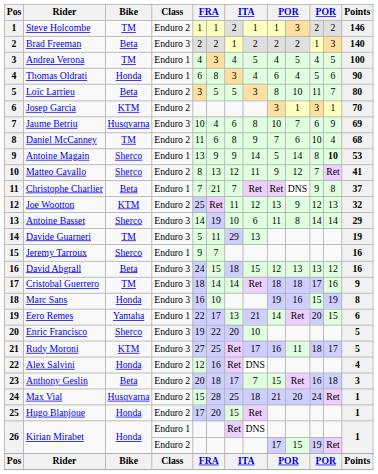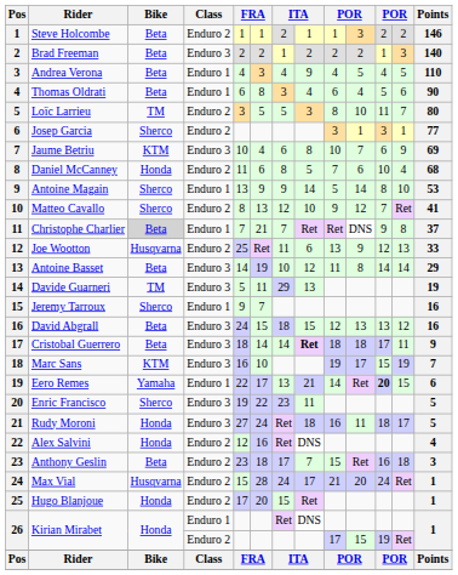 <table class="wikitable" style="font-size: 80%; text-align:center">
 <tr valign="top">
 <th valign="middle">Pos</th>
 <th valign="middle">Rider</th>
 <th valign="middle">Bike</th>
 <th valign="middle">Class</th>
 <th colspan=2><a href='#'>FRA</a><br></th>
 <th colspan=2><a href='#'>ITA</a><br></th>
 <th colspan=2><a href='#'>POR</a><br></th>
 <th colspan=2><a href='#'>POR</a><br></th>
 <th valign="middle">Points</th>
 </tr>
 <tr>
 <th>1</th>
 <td align=left> <a href='#'>Steve Holcombe</a></td>
-<td><a href='#'>TM</a></td>
+<td><a href='#'>Beta</a></td>
 <td>Enduro 2</td>
 <td style="background:#ffffbf;">1</td>
 <td style="background:#ffffbf;">1</td>
 <td style="background:#dfdfdf;">2</td>
 <td style="background:#ffffbf;">1</td>
 <td style="background:#ffffbf;">1</td>
 <td style="background:#ffdf9f;">3</td>
 <td style="background:#dfdfdf;">2</td>
 <td style="background:#dfdfdf;">2</td>
 <th>146</th>
 </tr>
 <tr>
 <th>2</th>
 <td align=left> <a href='#'>Brad Freeman</a></td>
 <td><a href='#'>Beta</a></td>
 <td>Enduro 3</td>
 <td style="background:#dfdfdf;">2</td>
 <td style="background:#dfdfdf;">2</td>
 <td style="background:#ffffbf;">1</td>
 <td style="background:#dfdfdf;">2</td>
 <td style="background:#dfdfdf;">2</td>
 <td style="background:#dfdfdf;">2</td>
 <td style="background:#ffffbf;">1</td>
 <td style="background:#ffdf9f;">3</td>
 <th>140</th>
 </tr>
 <tr>
 <th>3</th>
 <td align=left> <a href='#'>Andrea Verona</a></td>
-<td><a href='#'>TM</a></td>
+<td><a href='#'>Beta</a></td>
 <td>Enduro 1</td>
 <td style="background:#dfffdf;">4</td>
 <td style="background:#ffdf9f;">3</td>
 <td style="background:#dfffdf;">4</td>
-<td style="background:#dfffdf;">5</td>
+<td style="background:#dfffdf;">9</td>
 <td style="background:#dfffdf;">4</td>
 <td style="background:#dfffdf;">5</td>
 <td style="background:#dfffdf;">4</td>
 <td style="background:#dfffdf;">5</td>
-<th>100</th>
+<th>110</th>
 </tr>
 <tr>
 <th>4</th>
 <td align=left> <a href='#'>Thomas Oldrati</a></td>
-<td><a href='#'>Honda</a></td>
+<td><a href='#'>Beta</a></td>
 <td>Enduro 1</td>
 <td style="background:#dfffdf;">6</td>
 <td style="background:#dfffdf;">8</td>
 <td style="background:#ffdf9f;">3</td>
 <td style="background:#dfffdf;">4</td>
 <td style="background:#dfffdf;">6</td>
 <td style="background:#dfffdf;">4</td>
 <td style="background:#dfffdf;">5</td>
 <td style="background:#dfffdf;">6</td>
 <th>90</th>
 </tr>
 <tr>
 <th>5</th>
 <td align=left> <a href='#'>Loïc Larrieu</a></td>
-<td><a href='#'>Beta</a></td>
+<td><a href='#'>TM</a></td>
 <td>Enduro 2</td>
 <td style="background:#ffdf9f;">3</td>
 <td style="background:#dfffdf;">5</td>
 <td style="background:#dfffdf;">5</td>
 <td style="background:#ffdf9f;">3</td>
 <td style="background:#dfffdf;">8</td>
 <td style="background:#dfffdf;">10</td>
 <td style="background:#dfffdf;">11</td>
 <td style="background:#dfffdf;">7</td>
 <th>80</th>
 </tr>
 <tr>
 <th>6</th>
 <td align=left> <a href='#'>Josep Garcia</a></td>
-<td><a href='#'>KTM</a></td>
+<td><a href='#'>Sherco</a></td>
 <td>Enduro 2</td>
 <td></td>
 <td></td>
 <td></td>
 <td></td>
 <td style="background:#ffdf9f;">3</td>
 <td style="background:#ffffbf;">1</td>
 <td style="background:#ffdf9f;">3</td>
 <td style="background:#ffffbf;">1</td>
-<th>70</th>
+<th>77</th>
 </tr>
 <tr>
 <th>7</th>
 <td align=left> <a href='#'>Jaume Betriu</a></td>
-<td><a href='#'>Husqvarna</a></td>
+<td><a href='#'>KTM</a></td>
 <td>Enduro 3</td>
 <td style="background:#dfffdf;">10</td>
 <td style="background:#dfffdf;">4</td>
 <td style="background:#dfffdf;">6</td>
 <td style="background:#dfffdf;">8</td>
 <td style="background:#dfffdf;">10</td>
 <td style="background:#dfffdf;">7</td>
 <td style="background:#dfffdf;">6</td>
 <td style="background:#dfffdf;">9</td>
 <th>69</th>
 </tr>
 <tr>
 <th>8</th>
 <td align=left> <a href='#'>Daniel McCanney</a></td>
-<td><a href='#'>TM</a></td>
+<td><a href='#'>Honda</a></td>
 <td>Enduro 2</td>
 <td style="background:#dfffdf;">11</td>
 <td style="background:#dfffdf;">6</td>
 <td style="background:#dfffdf;">8</td>
-<td style="background:#dfffdf;">9</td>
+<td style="background:#dfffdf;">5</td>
 <td style="background:#dfffdf;">7</td>
 <td style="background:#dfffdf;">6</td>
 <td style="background:#dfffdf;">10</td>
 <td style="background:#dfffdf;">4</td>
 <th>68</th>
 </tr>
 <tr>
 <th>9</th>
 <td align=left> <a href='#'>Antoine Magain</a></td>
 <td><a href='#'>Sherco</a></td>
 <td>Enduro 1</td>
 <td style="background:#dfffdf;">13</td>
 <td style="background:#dfffdf;">9</td>
 <td style="background:#dfffdf;">9</td>
 <td style="background:#dfffdf;">14</td>
 <td style="background:#dfffdf;">5</td>
 <td style="background:#dfffdf;">14</td>
 <td style="background:#dfffdf;">8</td>
-<td style="background:#dfffdf;"><strong>10</strong></td>
+<td style="background:#dfffdf;">10</td>
 <th>53</th>
 </tr>
 <tr>
 <th>10</th>
 <td align=left> <a href='#'>Matteo Cavallo</a></td>
 <td><a href='#'>Sherco</a></td>
 <td>Enduro 2</td>
 <td style="background:#dfffdf;">8</td>
 <td style="background:#dfffdf;">13</td>
 <td style="background:#dfffdf;">12</td>
-<td style="background:#dfffdf;">11</td>
+<td style="background:#dfffdf;">10</td>
 <td style="background:#dfffdf;">9</td>
 <td style="background:#dfffdf;">12</td>
 <td style="background:#dfffdf;">7</td>
 <td style="background:#efcfff;">Ret</td>
 <th>41</th>
 </tr>
 <tr>
 <th>11</th>
 <td align=left> <a href='#'>Christophe Charlier</a></td>
-<td><a href='#'>Beta</a></td>
+<td style="background: lightgrey;"><a href='#'>Beta</a></td>
 <td>Enduro 1</td>
 <td style="background:#dfffdf;">7</td>
 <td style="background:#dfffdf;">21</td>
 <td style="background:#dfffdf;">7</td>
 <td style="background:#efcfff;">Ret</td>
 <td style="background:#efcfff;">Ret</td>
 <td style="background:#ffffff;">DNS</td>
 <td style="background:#dfffdf;">9</td>
 <td style="background:#dfffdf;">8</td>
 <th>37</th>
 </tr>
 <tr>
 <th>12</th>
 <td align=left> <a href='#'>Joe Wootton</a></td>
-<td><a href='#'>KTM</a></td>
+<td><a href='#'>Husqvarna</a></td>
 <td>Enduro 2</td>
 <td style="background:#cfcfff;">25</td>
 <td style="background:#efcfff;">Ret</td>
 <td style="background:#dfffdf;">11</td>
-<td style="background:#dfffdf;">12</td>
+<td style="background:#dfffdf;">6</td>
 <td style="background:#dfffdf;">13</td>
 <td style="background:#dfffdf;">9</td>
 <td style="background:#dfffdf;">12</td>
 <td style="background:#dfffdf;">13</td>
-<th>32</th>
+<th>33</th>
 </tr>
 <tr>
 <th>13</th>
 <td align=left> <a href='#'>Antoine Basset</a></td>
-<td><a href='#'>Sherco</a></td>
+<td><a href='#'>Beta</a></td>
 <td>Enduro 3</td>
 <td style="background:#dfffdf;">14</td>
 <td style="background:#cfcfff;">19</td>
 <td style="background:#dfffdf;">10</td>
-<td style="background:#dfffdf;">6</td>
+<td style="background:#dfffdf;">12</td>
 <td style="background:#dfffdf;">11</td>
 <td style="background:#dfffdf;">8</td>
 <td style="background:#dfffdf;">14</td>
 <td style="background:#dfffdf;">14</td>
 <th>29</th>
 </tr>
 <tr>
 <th>14</th>
 <td align=left> <a href='#'>Davide Guarneri</a></td>
 <td><a href='#'>TM</a></td>
 <td>Enduro 3</td>
 <td style="background:#dfffdf;">5</td>
 <td style="background:#dfffdf;">11</td>
 <td style="background:#cfcfff;">29</td>
 <td style="background:#dfffdf;">13</td>
 <td></td>
 <td></td>
 <td></td>
 <td></td>
 <th>19</th>
 </tr>
 <tr>
 <th>15</th>
 <td align=left> <a href='#'>Jeremy Tarroux</a></td>
 <td><a href='#'>Sherco</a></td>
 <td>Enduro 1</td>
 <td style="background:#dfffdf;">9</td>
 <td style="background:#dfffdf;">7</td>
 <td></td>
 <td></td>
 <td></td>
 <td></td>
 <td></td>
 <td></td>
 <th>16</th>
 </tr>
 <tr>
 <th>16</th>
 <td align=left> <a href='#'>David Abgrall</a></td>
 <td><a href='#'>Beta</a></td>
 <td>Enduro 3</td>
 <td style="background:#cfcfff;">24</td>
 <td style="background:#dfffdf;">15</td>
 <td style="background:#cfcfff;">18</td>
 <td style="background:#dfffdf;">15</td>
 <td style="background:#dfffdf;">12</td>
 <td style="background:#dfffdf;">13</td>
 <td style="background:#dfffdf;">13</td>
 <td style="background:#dfffdf;">12</td>
 <th>16</th>
 </tr>
 <tr>
 <th>17</th>
 <td align=left> <a href='#'>Cristobal Guerrero</a></td>
-<td><a href='#'>TM</a></td>
+<td><a href='#'>Beta</a></td>
 <td>Enduro 3</td>
 <td style="background:#cfcfff;">18</td>
 <td style="background:#dfffdf;">14</td>
 <td style="background:#dfffdf;">14</td>
-<td style="background:#efcfff;">Ret</td>
+<td style="background:#efcfff;"><strong>Ret</strong></td>
 <td style="background:#cfcfff;">18</td>
 <td style="background:#cfcfff;">18</td>
 <td style="background:#cfcfff;">17</td>
-<td style="background:#dfffdf;">16</td>
+<td style="background:#dfffdf;">11</td>
 <th>9</th>
 </tr>
 <tr>
 <th>18</th>
 <td align=left> <a href='#'>Marc Sans</a></td>
-<td><a href='#'>Honda</a></td>
+<td><a href='#'>KTM</a></td>
 <td>Enduro 3</td>
 <td style="background:#cfcfff;">16</td>
 <td style="background:#dfffdf;">10</td>
 <td></td>
 <td></td>
 <td style="background:#cfcfff;">19</td>
-<td style="background:#cfcfff;">16</td>
+<td style="background:#cfcfff;">17</td>
 <td style="background:#dfffdf;">15</td>
 <td style="background:#cfcfff;">19</td>
-<th>8</th>
+<th>7</th>
 </tr>
 <tr>
 <th>19</th>
 <td align=left> <a href='#'>Eero Remes</a></td>
 <td><a href='#'>Yamaha</a></td>
 <td>Enduro 1</td>
 <td style="background:#cfcfff;">22</td>
 <td style="background:#cfcfff;">17</td>
 <td style="background:#dfffdf;">13</td>
 <td style="background:#cfcfff;">21</td>
 <td style="background:#dfffdf;">14</td>
 <td style="background:#efcfff;">Ret</td>
-<td style="background:#cfcfff;">20</td>
+<td style="background:#cfcfff;"><strong>20</strong></td>
 <td style="background:#dfffdf;">15</td>
 <th>6</th>
 </tr>
 <tr>
 <th>20</th>
 <td align=left> <a href='#'>Enric Francisco</a></td>
 <td><a href='#'>Sherco</a></td>
 <td>Enduro 3</td>
 <td style="background:#cfcfff;">19</td>
 <td style="background:#cfcfff;">22</td>
-<td style="background:#cfcfff;">20</td>
-<td style="background:#dfffdf;">10</td>
+<td style="background:#cfcfff;">23</td>
+<td style="background:#dfffdf;">11</td>
 <td></td>
 <td></td>
 <td></td>
 <td></td>
 <th>5</th>
 </tr>
 <tr>
 <th>21</th>
 <td align=left> <a href='#'>Rudy Moroni</a></td>
-<td><a href='#'>KTM</a></td>
+<td><a href='#'>Honda</a></td>
 <td>Enduro 3</td>
 <td style="background:#cfcfff;">27</td>
-<td style="background:#cfcfff;">25</td>
+<td style="background:#cfcfff;">24</td>
 <td style="background:#efcfff;">Ret</td>
-<td style="background:#cfcfff;">17</td>
+<td style="background:#cfcfff;">18</td>
 <td style="background:#cfcfff;">16</td>
 <td style="background:#dfffdf;">11</td>
 <td style="background:#cfcfff;">18</td>
 <td style="background:#cfcfff;">17</td>
 <th>5</th>
 </tr>
 <tr>
 <th>22</th>
 <td align=left> <a href='#'>Alex Salvini</a></td>
 <td><a href='#'>Honda</a></td>
 <td>Enduro 2</td>
 <td style="background:#dfffdf;">12</td>
 <td style="background:#cfcfff;">16</td>
 <td style="background:#efcfff;">Ret</td>
 <td style="background:#ffffff;">DNS</td>
 <td></td>
 <td></td>
 <td></td>
 <td></td>
 <th>4</th>
 </tr>
 <tr>
 <th>23</th>
 <td align=left> <a href='#'>Anthony Geslin</a></td>
 <td><a href='#'>Beta</a></td>
 <td>Enduro 2</td>
-<td style="background:#cfcfff;">20</td>
+<td style="background:#cfcfff;">23</td>
 <td style="background:#cfcfff;">18</td>
 <td style="background:#cfcfff;">17</td>
 <td style="background:#dfffdf;">7</td>
 <td style="background:#dfffdf;">15</td>
 <td style="background:#efcfff;">Ret</td>
 <td style="background:#cfcfff;">16</td>
 <td style="background:#cfcfff;">18</td>
 <th>3</th>
 </tr>
 <tr>
 <th>24</th>
 <td align=left> <a href='#'>Max Vial</a></td>
 <td><a href='#'>Husqvarna</a></td>
 <td>Enduro 2</td>
 <td style="background:#dfffdf;">15</td>
 <td style="background:#cfcfff;">28</td>
-<td style="background:#cfcfff;">25</td>
-<td style="background:#cfcfff;">18</td>
+<td style="background:#cfcfff;">24</td>
+<td style="background:#cfcfff;">17</td>
 <td style="background:#cfcfff;">21</td>
 <td style="background:#cfcfff;">20</td>
 <td style="background:#cfcfff;">24</td>
 <td style="background:#efcfff;">Ret</td>
 <th>1</th>
 </tr>
 <tr>
 <th>25</th>
 <td align=left> <a href='#'>Hugo Blanjoue</a></td>
 <td><a href='#'>Honda</a></td>
 <td>Enduro 2</td>
 <td style="background:#cfcfff;">17</td>
 <td style="background:#cfcfff;">20</td>
 <td style="background:#dfffdf;">15</td>
 <td style="background:#efcfff;">Ret</td>
 <td></td>
 <td></td>
 <td></td>
 <td></td>
 <th>1</th>
 </tr>
 <tr>
 <th rowspan=2>26</th>
 <td rowspan=2 align=left> <a href='#'>Kirian Mirabet</a></td>
 <td rowspan=2><a href='#'>Honda</a></td>
 <td>Enduro 1</td>
 <td></td>
 <td></td>
 <td style="background:#efcfff;">Ret</td>
 <td style="background:#ffffff;">DNS</td>
 <td></td>
 <td></td>
 <td></td>
 <td></td>
 <th rowspan=2>1</th>
 </tr>
 <tr>
 <td>Enduro 2</td>
 <td></td>
 <td></td>
 <td></td>
 <td></td>
 <td style="background:#cfcfff;">17</td>
 <td style="background:#dfffdf;">15</td>
 <td style="background:#cfcfff;">19</td>
 <td style="background:#efcfff;">Ret</td>
 </tr>
 <tr>
 </tr>
 <tr valign="top">
 <th valign="middle">Pos</th>
 <th valign="middle">Rider</th>
 <th valign="middle">Bike</th>
 <th valign="middle">Class</th>
 <th colspan=2><a href='#'>FRA</a><br></th>
 <th colspan=2><a href='#'>ITA</a><br></th>
 <th colspan=2><a href='#'>POR</a><br></th>
 <th colspan=2><a href='#'>POR</a><br></th>
 <th valign="middle">Points</th>
 </tr>
 <tr>
 </tr>
 </table>
